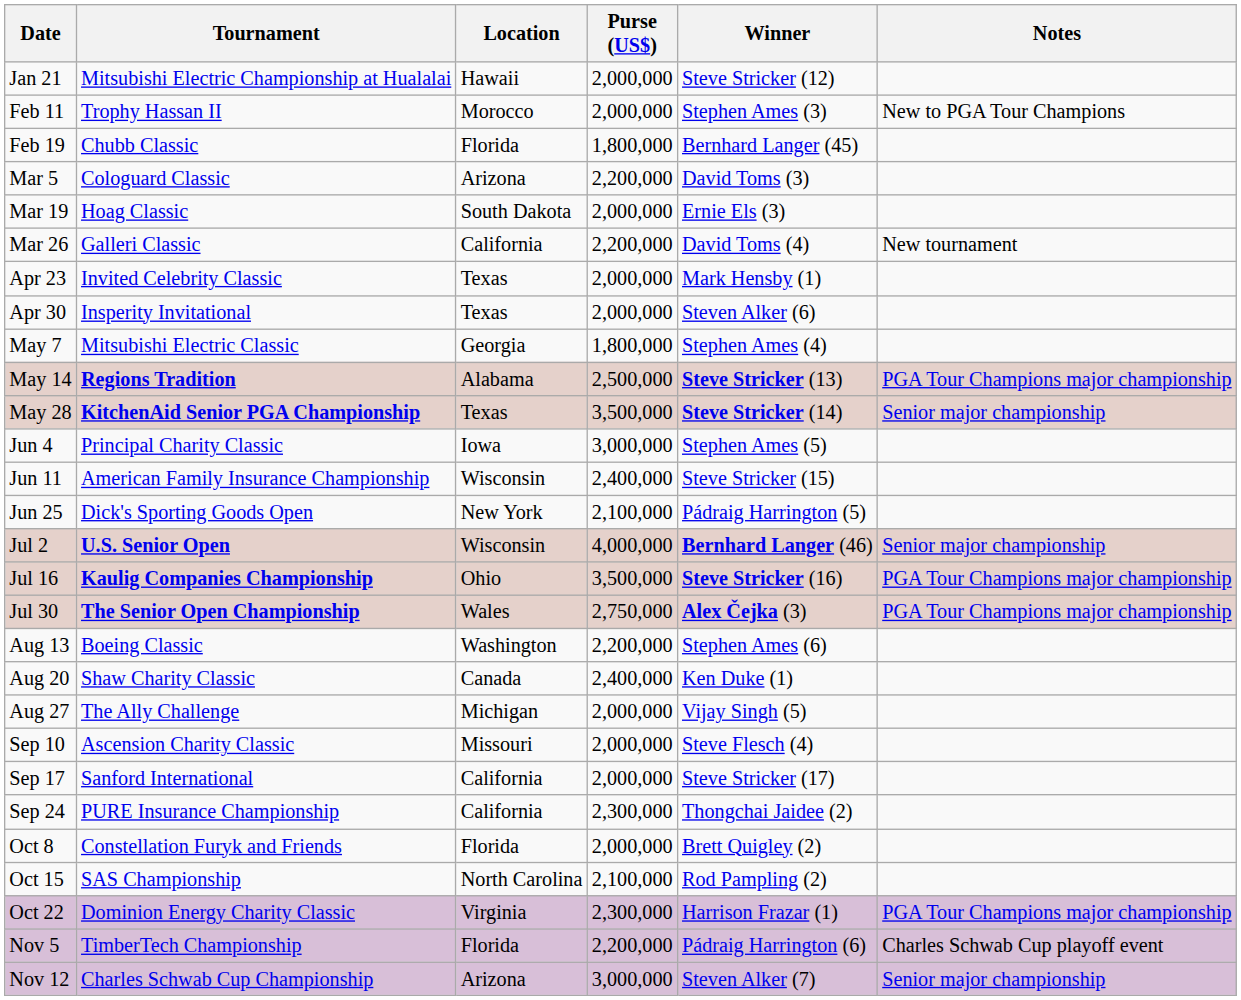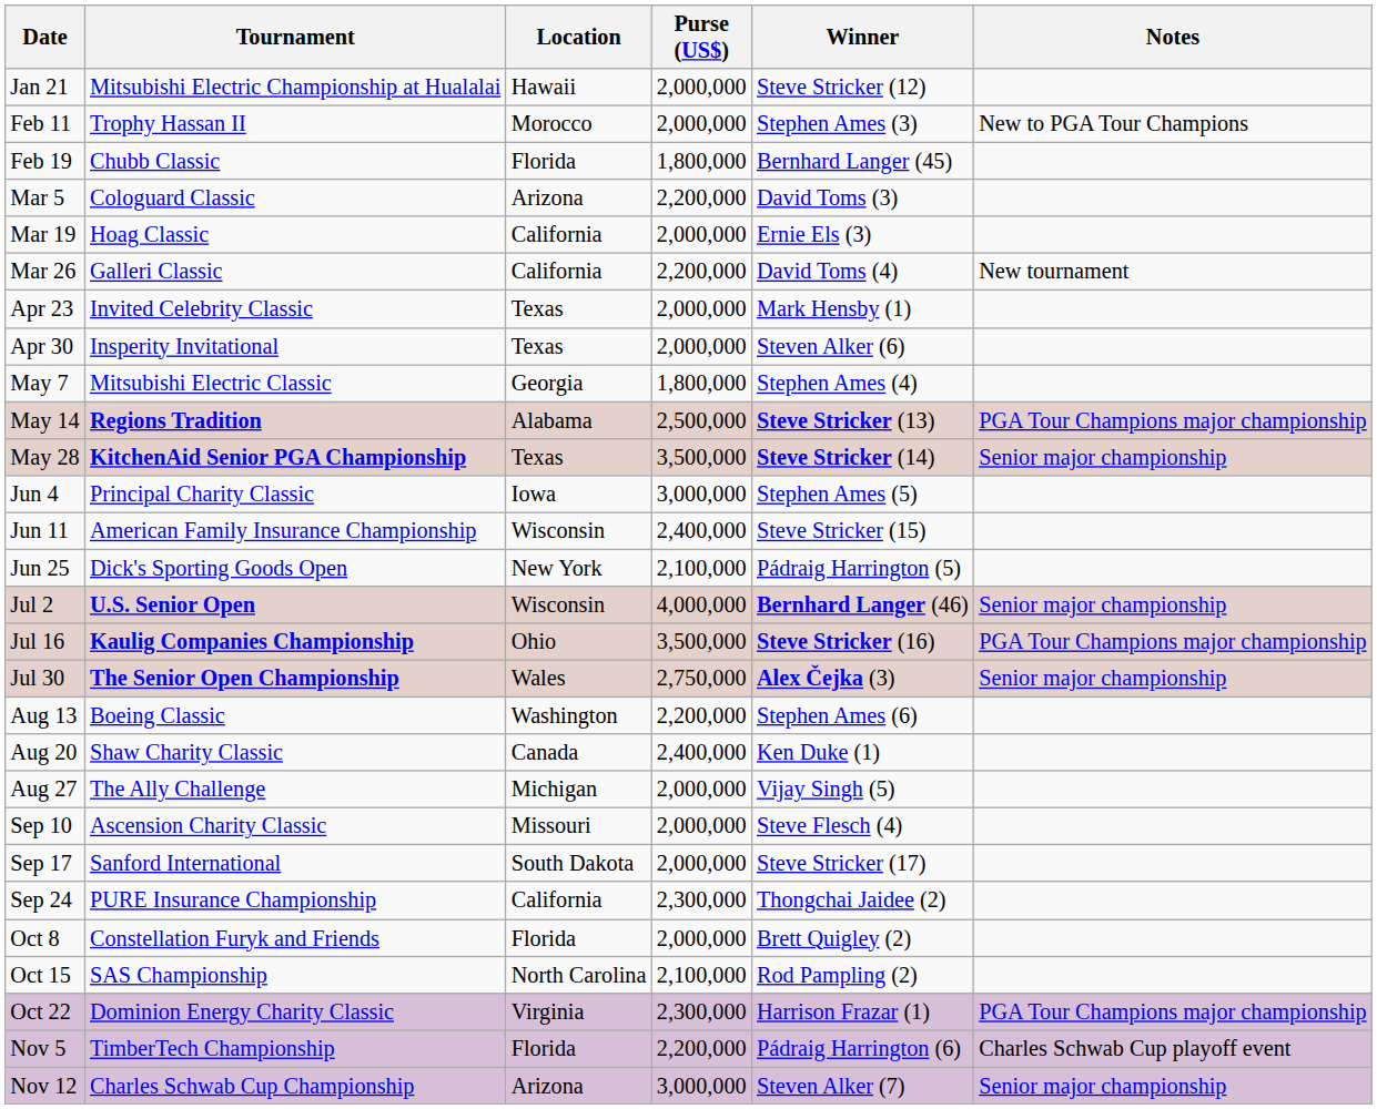 <table class="wikitable" style="font-size:95%">
 <tr>
 <th>Date</th>
 <th>Tournament</th>
 <th>Location</th>
 <th>Purse<br>(<a href='#'>US$</a>)</th>
 <th>Winner</th>
 <th>Notes</th>
 </tr>
 <tr>
 <td>Jan 21</td>
 <td><a href='#'>Mitsubishi Electric Championship at Hualalai</a></td>
 <td>Hawaii</td>
 <td align=right>2,000,000</td>
 <td> <a href='#'>Steve Stricker</a> (12)</td>
 <td></td>
 </tr>
 <tr>
 <td>Feb 11</td>
 <td><a href='#'>Trophy Hassan II</a></td>
 <td>Morocco</td>
 <td align=right>2,000,000</td>
 <td> <a href='#'>Stephen Ames</a> (3)</td>
 <td>New to PGA Tour Champions</td>
 </tr>
 <tr>
 <td>Feb 19</td>
 <td><a href='#'>Chubb Classic</a></td>
 <td>Florida</td>
 <td align=right>1,800,000</td>
 <td> <a href='#'>Bernhard Langer</a> (45)</td>
 <td></td>
 </tr>
 <tr>
 <td>Mar 5</td>
 <td><a href='#'>Cologuard Classic</a></td>
 <td>Arizona</td>
 <td align=right>2,200,000</td>
 <td> <a href='#'>David Toms</a> (3)</td>
 <td></td>
 </tr>
 <tr>
 <td>Mar 19</td>
 <td><a href='#'>Hoag Classic</a></td>
-<td>South Dakota</td>
+<td>California</td>
 <td align=right>2,000,000</td>
 <td> <a href='#'>Ernie Els</a> (3)</td>
 <td></td>
 </tr>
 <tr>
 <td>Mar 26</td>
 <td><a href='#'>Galleri Classic</a></td>
 <td>California</td>
 <td align=right>2,200,000</td>
 <td> <a href='#'>David Toms</a> (4)</td>
 <td>New tournament</td>
 </tr>
 <tr>
 <td>Apr 23</td>
 <td><a href='#'>Invited Celebrity Classic</a></td>
 <td>Texas</td>
 <td align=right>2,000,000</td>
 <td> <a href='#'>Mark Hensby</a> (1)</td>
 <td></td>
 </tr>
 <tr>
 <td>Apr 30</td>
 <td><a href='#'>Insperity Invitational</a></td>
 <td>Texas</td>
 <td align=right>2,000,000</td>
 <td> <a href='#'>Steven Alker</a> (6)</td>
 <td></td>
 </tr>
 <tr>
 <td>May 7</td>
 <td><a href='#'>Mitsubishi Electric Classic</a></td>
 <td>Georgia</td>
 <td align=right>1,800,000</td>
 <td> <a href='#'>Stephen Ames</a> (4)</td>
 <td></td>
 </tr>
 <tr style="background:#e5d1cb;">
 <td>May 14</td>
 <td><strong><a href='#'>Regions Tradition</a></strong></td>
 <td>Alabama</td>
 <td align=right>2,500,000</td>
 <td> <strong><a href='#'>Steve Stricker</a></strong> (13)</td>
 <td><a href='#'>PGA Tour Champions major championship</a></td>
 </tr>
 <tr style="background:#e5d1cb;">
 <td>May 28</td>
 <td><strong><a href='#'>KitchenAid Senior PGA Championship</a></strong></td>
 <td>Texas</td>
 <td align=right>3,500,000</td>
 <td> <strong><a href='#'>Steve Stricker</a></strong> (14)</td>
 <td><a href='#'>Senior major championship</a></td>
 </tr>
 <tr>
 <td>Jun 4</td>
 <td><a href='#'>Principal Charity Classic</a></td>
 <td>Iowa</td>
 <td align=right>3,000,000</td>
 <td> <a href='#'>Stephen Ames</a> (5)</td>
 <td></td>
 </tr>
 <tr>
 <td>Jun 11</td>
 <td><a href='#'>American Family Insurance Championship</a></td>
 <td>Wisconsin</td>
 <td align=right>2,400,000</td>
 <td> <a href='#'>Steve Stricker</a> (15)</td>
 <td></td>
 </tr>
 <tr>
 <td>Jun 25</td>
 <td><a href='#'>Dick's Sporting Goods Open</a></td>
 <td>New York</td>
 <td align=right>2,100,000</td>
 <td> <a href='#'>Pádraig Harrington</a> (5)</td>
 <td></td>
 </tr>
 <tr style="background:#e5d1cb;">
 <td>Jul 2</td>
 <td><strong><a href='#'>U.S. Senior Open</a></strong></td>
 <td>Wisconsin</td>
 <td align=right>4,000,000</td>
 <td> <strong><a href='#'>Bernhard Langer</a></strong> (46)</td>
 <td><a href='#'>Senior major championship</a></td>
 </tr>
 <tr style="background:#e5d1cb;">
 <td>Jul 16</td>
 <td><strong><a href='#'>Kaulig Companies Championship</a></strong></td>
 <td>Ohio</td>
 <td align=right>3,500,000</td>
 <td> <strong><a href='#'>Steve Stricker</a></strong> (16)</td>
 <td><a href='#'>PGA Tour Champions major championship</a></td>
 </tr>
 <tr style="background:#e5d1cb;">
 <td>Jul 30</td>
 <td><strong><a href='#'>The Senior Open Championship</a></strong></td>
 <td>Wales</td>
 <td align=right>2,750,000</td>
 <td> <strong><a href='#'>Alex Čejka</a></strong> (3)</td>
-<td><a href='#'>PGA Tour Champions major championship</a></td>
+<td><a href='#'>Senior major championship</a></td>
 </tr>
 <tr>
 <td>Aug 13</td>
 <td><a href='#'>Boeing Classic</a></td>
 <td>Washington</td>
 <td align=right>2,200,000</td>
 <td> <a href='#'>Stephen Ames</a> (6)</td>
 <td></td>
 </tr>
 <tr>
 <td>Aug 20</td>
 <td><a href='#'>Shaw Charity Classic</a></td>
 <td>Canada</td>
 <td align=right>2,400,000</td>
 <td> <a href='#'>Ken Duke</a> (1)</td>
 <td></td>
 </tr>
 <tr>
 <td>Aug 27</td>
 <td><a href='#'>The Ally Challenge</a></td>
 <td>Michigan</td>
 <td align=right>2,000,000</td>
 <td> <a href='#'>Vijay Singh</a> (5)</td>
 <td></td>
 </tr>
 <tr>
 <td>Sep 10</td>
 <td><a href='#'>Ascension Charity Classic</a></td>
 <td>Missouri</td>
 <td align=right>2,000,000</td>
 <td> <a href='#'>Steve Flesch</a> (4)</td>
 <td></td>
 </tr>
 <tr>
 <td>Sep 17</td>
 <td><a href='#'>Sanford International</a></td>
-<td>California</td>
+<td>South Dakota</td>
 <td align=right>2,000,000</td>
 <td> <a href='#'>Steve Stricker</a> (17)</td>
 <td></td>
 </tr>
 <tr>
 <td>Sep 24</td>
 <td><a href='#'>PURE Insurance Championship</a></td>
 <td>California</td>
 <td align=right>2,300,000</td>
 <td> <a href='#'>Thongchai Jaidee</a> (2)</td>
 <td></td>
 </tr>
 <tr>
 <td>Oct 8</td>
 <td><a href='#'>Constellation Furyk and Friends</a></td>
 <td>Florida</td>
 <td align=right>2,000,000</td>
 <td> <a href='#'>Brett Quigley</a> (2)</td>
 <td></td>
 </tr>
 <tr>
 <td>Oct 15</td>
 <td><a href='#'>SAS Championship</a></td>
 <td>North Carolina</td>
 <td align=right>2,100,000</td>
 <td> <a href='#'>Rod Pampling</a> (2)</td>
 <td></td>
 </tr>
 <tr style="background:thistle;">
 <td>Oct 22</td>
 <td><a href='#'>Dominion Energy Charity Classic</a></td>
 <td>Virginia</td>
 <td align=right>2,300,000</td>
 <td> <a href='#'>Harrison Frazar</a> (1)</td>
 <td><a href='#'>PGA Tour Champions major championship</a></td>
 </tr>
 <tr style="background:thistle;">
 <td>Nov 5</td>
 <td><a href='#'>TimberTech Championship</a></td>
 <td>Florida</td>
 <td align=right>2,200,000</td>
 <td> <a href='#'>Pádraig Harrington</a> (6)</td>
 <td>Charles Schwab Cup playoff event</td>
 </tr>
 <tr style="background:thistle;">
 <td>Nov 12</td>
 <td><a href='#'>Charles Schwab Cup Championship</a></td>
 <td>Arizona</td>
 <td align=right>3,000,000</td>
 <td> <a href='#'>Steven Alker</a> (7)</td>
 <td><a href='#'>Senior major championship</a></td>
 </tr>
 </table>
